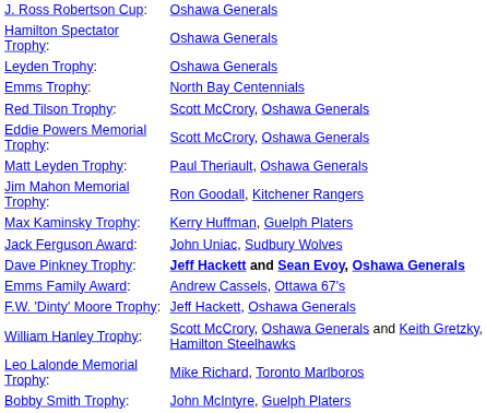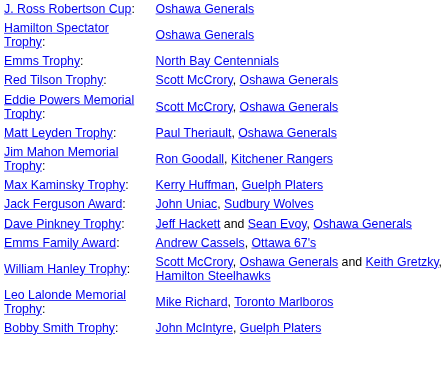 <table cellpadding="3" cellspacing="1">
 <tr>
 <td><a href='#'>J. Ross Robertson Cup</a>:</td>
 <td><a href='#'>Oshawa Generals</a></td>
 </tr>
 <tr>
 <td><a href='#'>Hamilton Spectator Trophy</a>:</td>
-<td><a href='#'>Oshawa Generals</a></td>
-</tr>
-<tr>
-<td><a href='#'>Leyden Trophy</a>:</td>
 <td><a href='#'>Oshawa Generals</a></td>
 </tr>
 <tr>
 <td><a href='#'>Emms Trophy</a>:</td>
 <td><a href='#'>North Bay Centennials</a></td>
 </tr>
 <tr>
 <td><a href='#'>Red Tilson Trophy</a>:</td>
 <td><a href='#'>Scott McCrory</a>, <a href='#'>Oshawa Generals</a></td>
 </tr>
 <tr>
 <td><a href='#'>Eddie Powers Memorial Trophy</a>:</td>
 <td><a href='#'>Scott McCrory</a>, <a href='#'>Oshawa Generals</a></td>
 </tr>
 <tr>
 <td><a href='#'>Matt Leyden Trophy</a>:</td>
 <td><a href='#'>Paul Theriault</a>, <a href='#'>Oshawa Generals</a></td>
 </tr>
 <tr>
 <td><a href='#'>Jim Mahon Memorial Trophy</a>:</td>
 <td><a href='#'>Ron Goodall</a>, <a href='#'>Kitchener Rangers</a></td>
 </tr>
 <tr>
 <td><a href='#'>Max Kaminsky Trophy</a>:</td>
 <td><a href='#'>Kerry Huffman</a>, <a href='#'>Guelph Platers</a></td>
 </tr>
 <tr>
 <td><a href='#'>Jack Ferguson Award</a>:</td>
 <td><a href='#'>John Uniac</a>, <a href='#'>Sudbury Wolves</a></td>
 </tr>
 <tr>
 <td><a href='#'>Dave Pinkney Trophy</a>:</td>
-<td><strong><a href='#'>Jeff Hackett</a> and <a href='#'>Sean Evoy</a>, <a href='#'>Oshawa Generals</a></strong></td>
+<td><a href='#'>Jeff Hackett</a> and <a href='#'>Sean Evoy</a>, <a href='#'>Oshawa Generals</a></td>
 </tr>
 <tr>
 <td><a href='#'>Emms Family Award</a>:</td>
 <td><a href='#'>Andrew Cassels</a>, <a href='#'>Ottawa 67's</a></td>
-</tr>
-<tr>
-<td><a href='#'>F.W. 'Dinty' Moore Trophy</a>:</td>
-<td><a href='#'>Jeff Hackett</a>, <a href='#'>Oshawa Generals</a></td>
 </tr>
 <tr>
 <td><a href='#'>William Hanley Trophy</a>:</td>
 <td><a href='#'>Scott McCrory</a>, <a href='#'>Oshawa Generals</a> and <a href='#'>Keith Gretzky</a>, <a href='#'>Hamilton Steelhawks</a></td>
 </tr>
 <tr>
 <td><a href='#'>Leo Lalonde Memorial Trophy</a>:</td>
 <td><a href='#'>Mike Richard</a>, <a href='#'>Toronto Marlboros</a></td>
 </tr>
 <tr>
 <td><a href='#'>Bobby Smith Trophy</a>:</td>
 <td><a href='#'>John McIntyre</a>, <a href='#'>Guelph Platers</a></td>
 </tr>
 </table>
